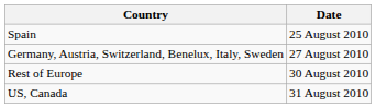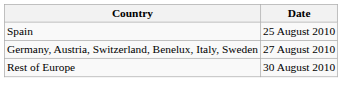 <table class="wikitable">
 <tr>
 <th>Country</th>
 <th>Date</th>
 </tr>
 <tr>
 <td>Spain</td>
 <td>25 August 2010</td>
 </tr>
 <tr>
 <td>Germany, Austria, Switzerland, Benelux, Italy, Sweden</td>
 <td>27 August 2010</td>
 </tr>
 <tr>
 <td>Rest of Europe</td>
 <td>30 August 2010</td>
 </tr>
-<tr>
-<td>US, Canada</td>
-<td>31 August 2010</td>
-</tr>
 </table>
